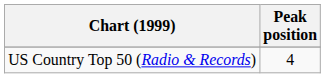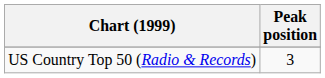 <table class="wikitable sortable">
 <tr>
 <th>Chart (1999)</th>
 <th>Peak<br>position</th>
 </tr>
 <tr>
 </tr>
 <tr>
 </tr>
 <tr>
 </tr>
 <tr>
 <td>US Country Top 50 (<em><a href='#'>Radio & Records</a></em>)</td>
-<td align="center">4</td>
+<td align="center">3</td>
 </tr>
 </table>
